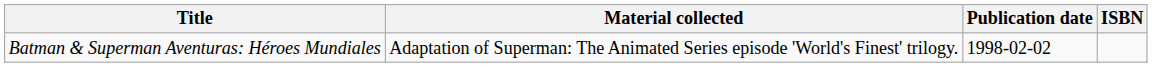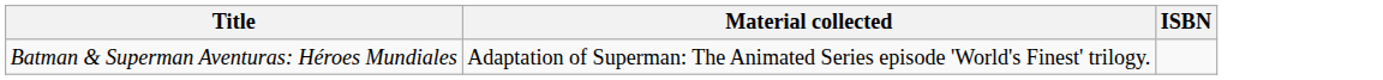 <table class="wikitable">
 <tr>
 <th>Title</th>
 <th>Material collected</th>
-<th>Publication date</th>
 <th>ISBN</th>
 </tr>
 <tr>
 <td><em>Batman & Superman Aventuras: Héroes Mundiales</em></td>
 <td>Adaptation of Superman: The Animated Series episode 'World's Finest' trilogy.</td>
-<td>1998-02-02</td>
 <td></td>
 </tr>
 </table>
